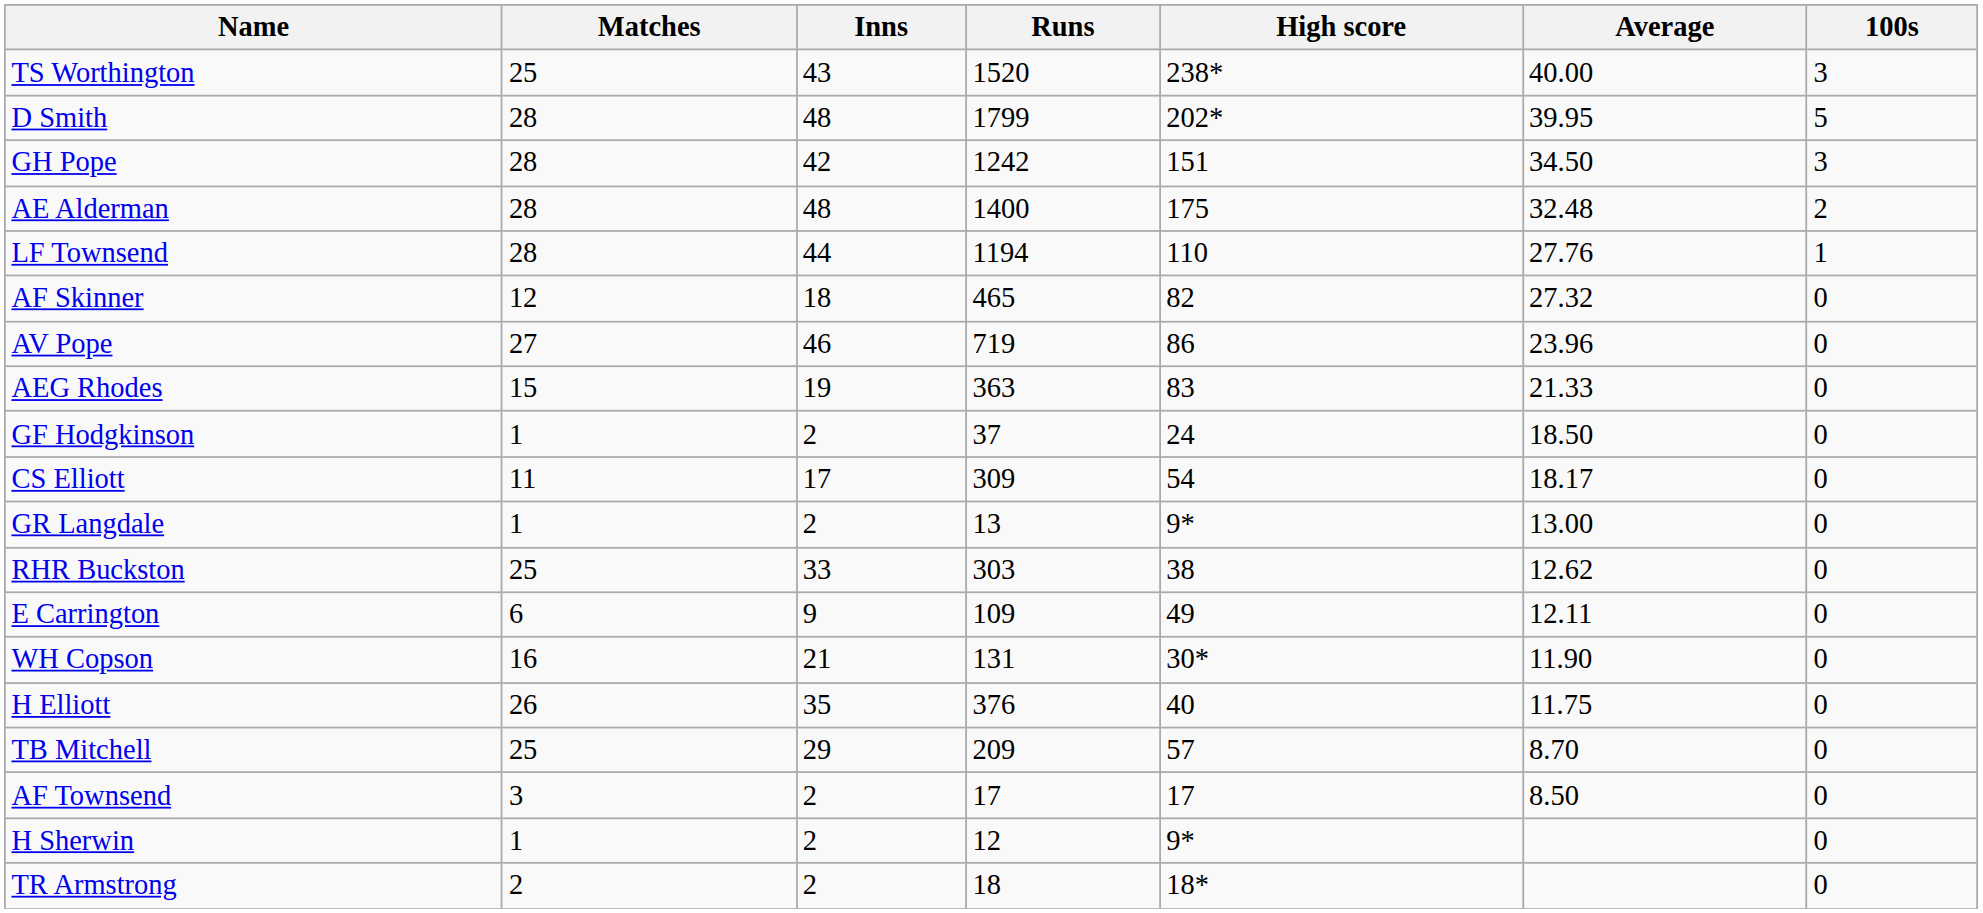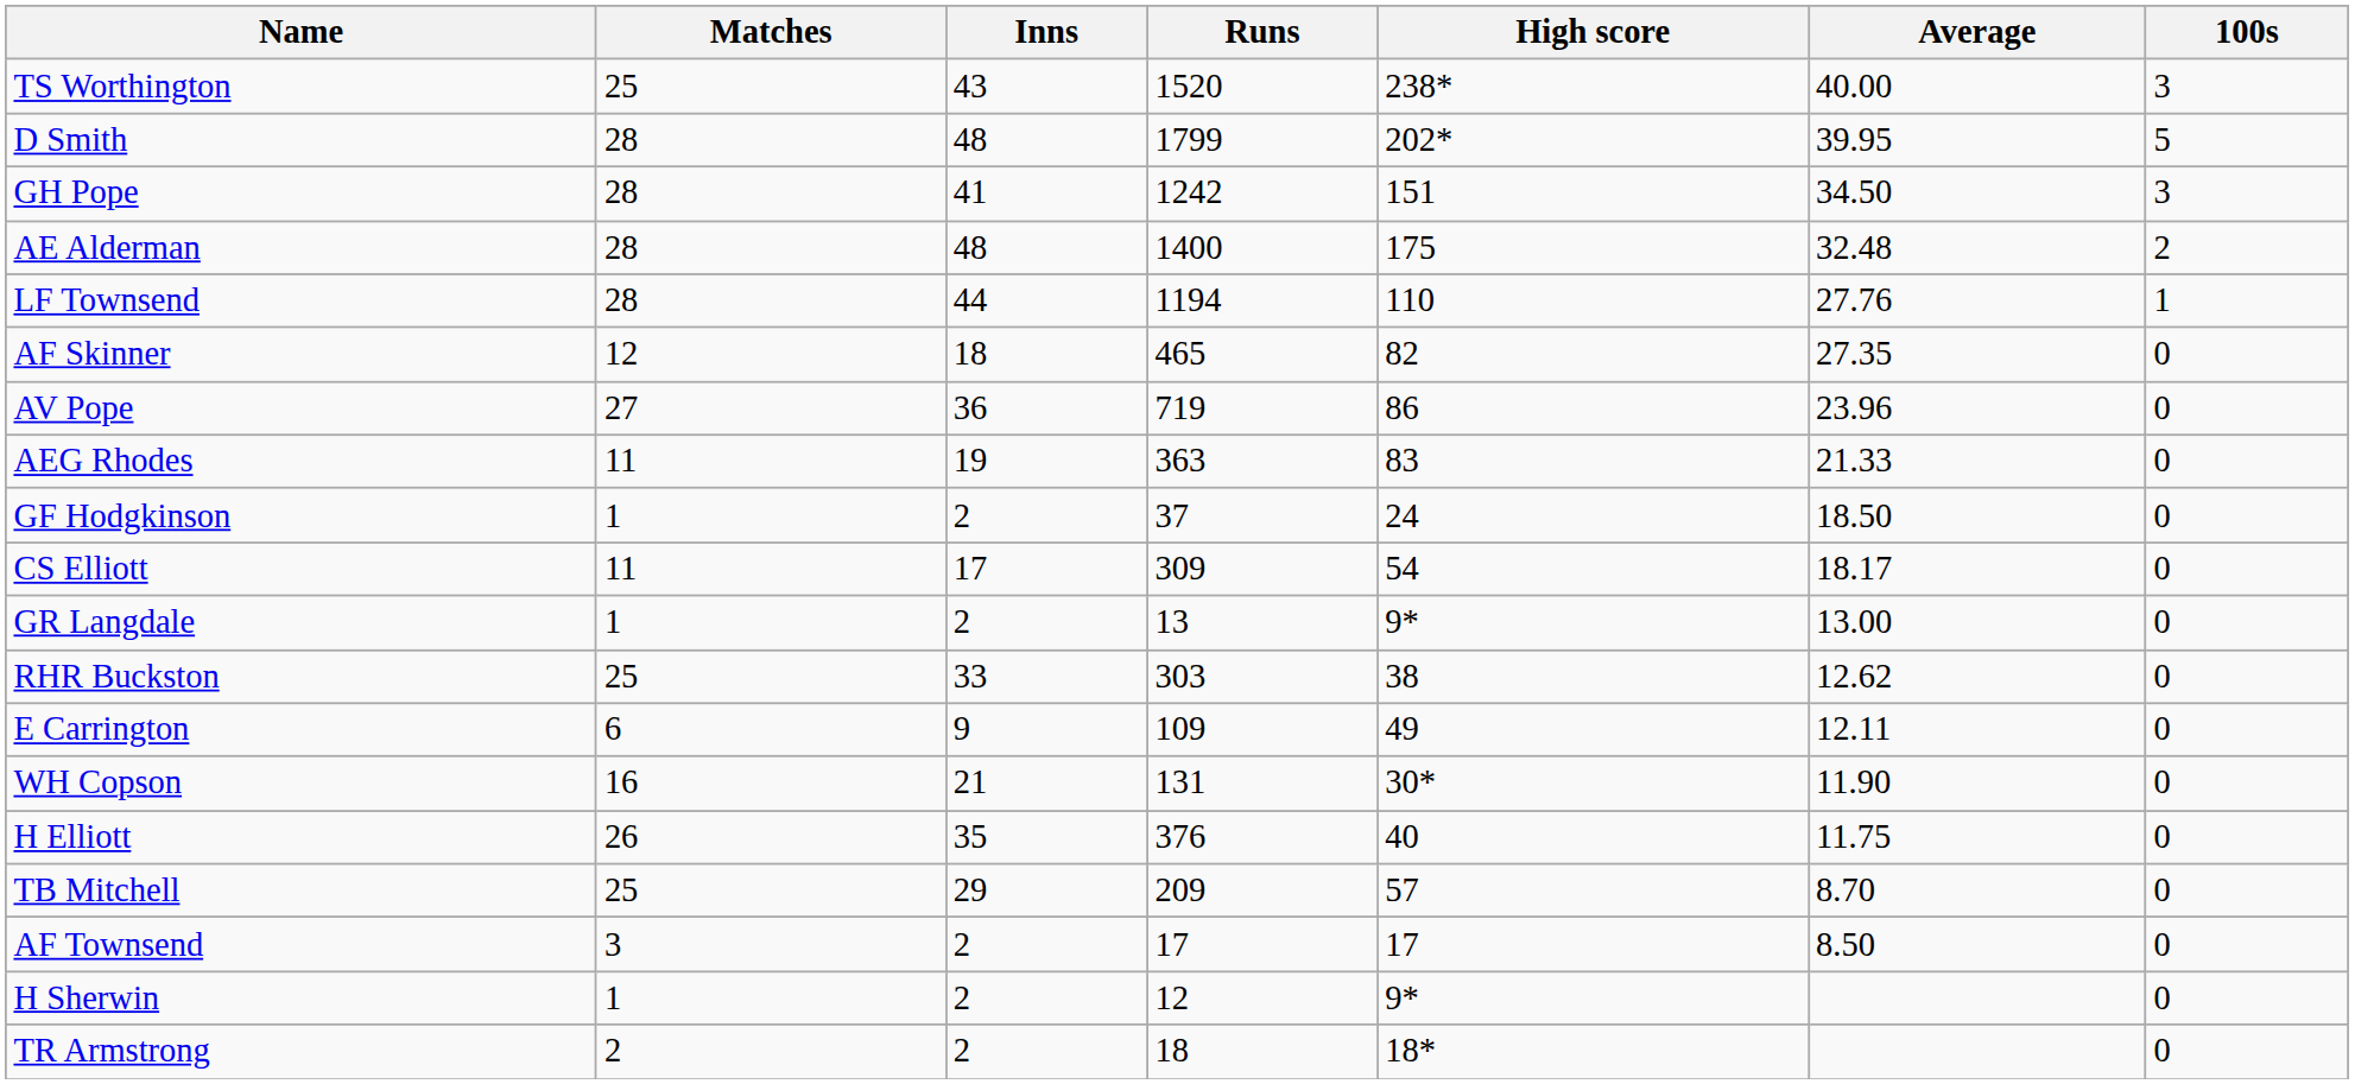 <table class="wikitable sortable" style="width:70%;">
 <tr style="background:#efefef;">
 <th>Name</th>
 <th>Matches</th>
 <th>Inns</th>
 <th>Runs</th>
 <th>High score</th>
 <th>Average</th>
 <th>100s</th>
 </tr>
 <tr>
 <td><a href='#'>TS Worthington</a></td>
 <td>25</td>
 <td>43</td>
 <td>1520</td>
 <td>238*</td>
 <td>40.00</td>
 <td>3</td>
 </tr>
 <tr>
 <td><a href='#'>D Smith</a></td>
 <td>28</td>
 <td>48</td>
 <td>1799</td>
 <td>202*</td>
 <td>39.95</td>
 <td>5</td>
 </tr>
 <tr>
 <td><a href='#'>GH Pope</a></td>
 <td>28</td>
-<td>42</td>
+<td>41</td>
 <td>1242</td>
 <td>151</td>
 <td>34.50</td>
 <td>3</td>
 </tr>
 <tr>
 <td><a href='#'>AE Alderman</a></td>
 <td>28</td>
 <td>48</td>
 <td>1400</td>
 <td>175</td>
 <td>32.48</td>
 <td>2</td>
 </tr>
 <tr>
 <td><a href='#'>LF Townsend</a></td>
 <td>28</td>
 <td>44</td>
 <td>1194</td>
 <td>110</td>
 <td>27.76</td>
 <td>1</td>
 </tr>
 <tr>
 <td><a href='#'>AF Skinner</a></td>
 <td>12</td>
 <td>18</td>
 <td>465</td>
 <td>82</td>
-<td>27.32</td>
+<td>27.35</td>
 <td>0</td>
 </tr>
 <tr>
 <td><a href='#'>AV Pope</a></td>
 <td>27</td>
-<td>46</td>
+<td>36</td>
 <td>719</td>
 <td>86</td>
 <td>23.96</td>
 <td>0</td>
 </tr>
 <tr>
 <td><a href='#'>AEG Rhodes</a></td>
-<td>15</td>
+<td>11</td>
 <td>19</td>
 <td>363</td>
 <td>83</td>
 <td>21.33</td>
 <td>0</td>
 </tr>
 <tr>
 <td><a href='#'>GF Hodgkinson</a></td>
 <td>1</td>
 <td>2</td>
 <td>37</td>
 <td>24</td>
 <td>18.50</td>
 <td>0</td>
 </tr>
 <tr>
 <td><a href='#'>CS Elliott</a></td>
 <td>11</td>
 <td>17</td>
 <td>309</td>
 <td>54</td>
 <td>18.17</td>
 <td>0</td>
 </tr>
 <tr>
 <td><a href='#'>GR Langdale</a></td>
 <td>1</td>
 <td>2</td>
 <td>13</td>
 <td>9*</td>
 <td>13.00</td>
 <td>0</td>
 </tr>
 <tr>
 <td><a href='#'>RHR Buckston</a></td>
 <td>25</td>
 <td>33</td>
 <td>303</td>
 <td>38</td>
 <td>12.62</td>
 <td>0</td>
 </tr>
 <tr>
 <td><a href='#'>E Carrington</a></td>
 <td>6</td>
 <td>9</td>
 <td>109</td>
 <td>49</td>
 <td>12.11</td>
 <td>0</td>
 </tr>
 <tr>
 <td><a href='#'>WH Copson</a></td>
 <td>16</td>
 <td>21</td>
 <td>131</td>
 <td>30*</td>
 <td>11.90</td>
 <td>0</td>
 </tr>
 <tr>
 <td><a href='#'>H Elliott</a></td>
 <td>26</td>
 <td>35</td>
 <td>376</td>
 <td>40</td>
 <td>11.75</td>
 <td>0</td>
 </tr>
 <tr>
 <td><a href='#'>TB Mitchell</a></td>
 <td>25</td>
 <td>29</td>
 <td>209</td>
 <td>57</td>
 <td>8.70</td>
 <td>0</td>
 </tr>
 <tr>
 <td><a href='#'>AF Townsend</a></td>
 <td>3</td>
 <td>2</td>
 <td>17</td>
 <td>17</td>
 <td>8.50</td>
 <td>0</td>
 </tr>
 <tr>
 <td><a href='#'>H Sherwin</a></td>
 <td>1</td>
 <td>2</td>
 <td>12</td>
 <td>9*</td>
 <td></td>
 <td>0</td>
 </tr>
 <tr>
 <td><a href='#'>TR Armstrong</a></td>
 <td>2</td>
 <td>2</td>
 <td>18</td>
 <td>18*</td>
 <td></td>
 <td>0</td>
 </tr>
 </table>
